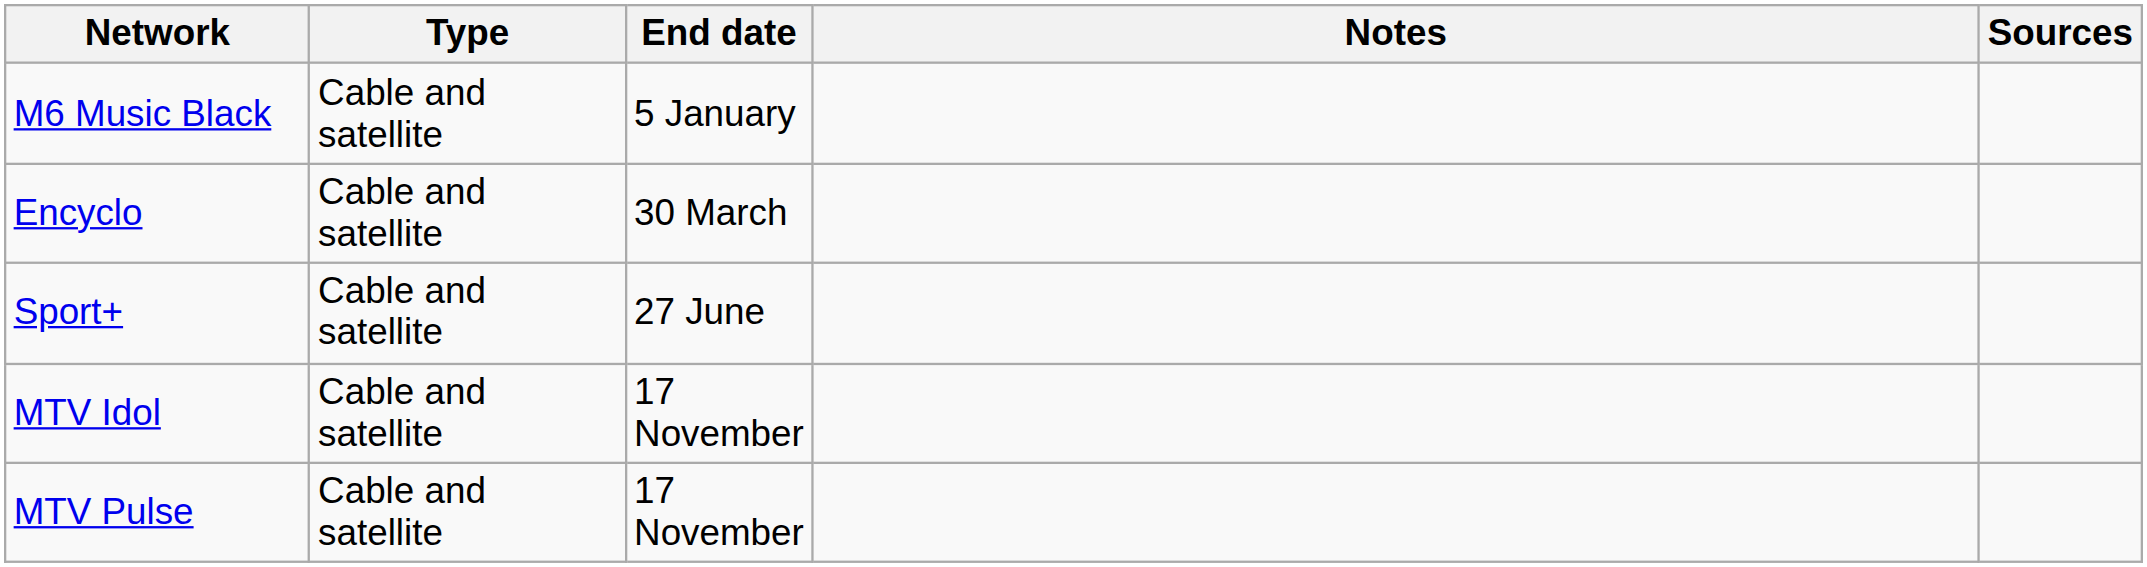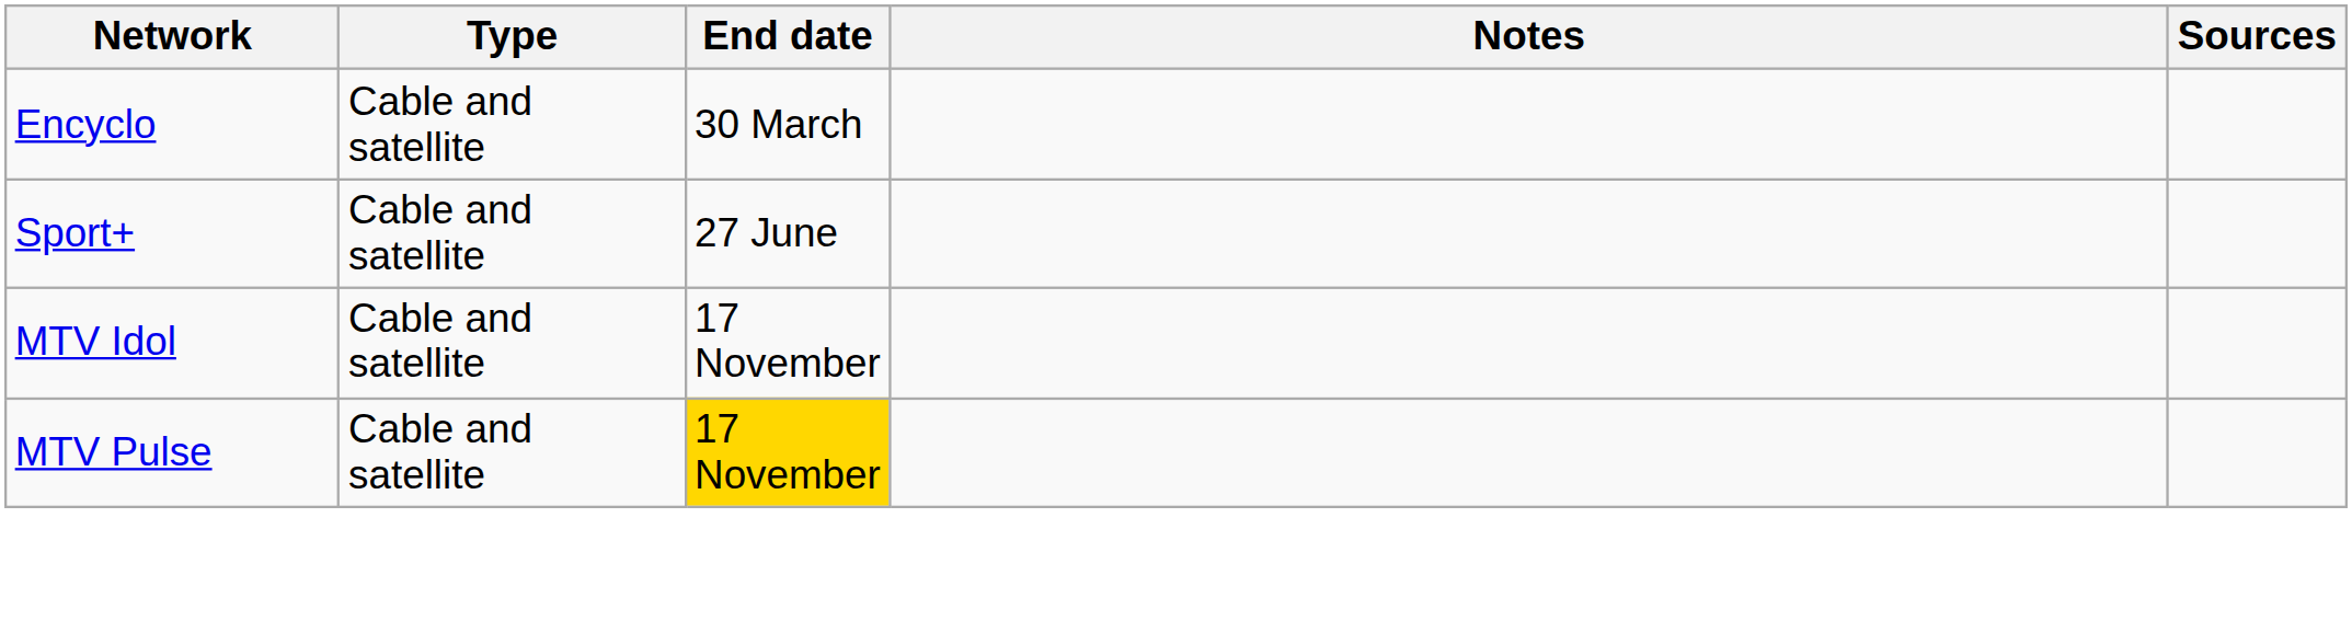 <table class="wikitable">
 <tr>
 <th style="text-align:center; width:125px">Network</th>
 <th style="text-align:center; width:130px">Type</th>
 <th style="text-align:center; width:60px">End date</th>
 <th style="text-align:center; width:500px">Notes</th>
 <th style="text-align:center; width:30px">Sources</th>
-</tr>
-<tr>
-<td><a href='#'>M6 Music Black</a></td>
-<td>Cable and satellite</td>
-<td>5 January</td>
-<td></td>
-<td></td>
 </tr>
 <tr>
 <td><a href='#'>Encyclo</a></td>
 <td>Cable and satellite</td>
 <td>30 March</td>
 <td></td>
 <td></td>
 </tr>
 <tr>
 <td><a href='#'>Sport+</a></td>
 <td>Cable and satellite</td>
 <td>27 June</td>
 <td></td>
 <td></td>
 </tr>
 <tr>
 <td><a href='#'>MTV Idol</a></td>
 <td>Cable and satellite</td>
 <td>17 November</td>
 <td></td>
 <td></td>
 </tr>
 <tr>
 <td><a href='#'>MTV Pulse</a></td>
 <td>Cable and satellite</td>
-<td>17 November</td>
+<td style="background: gold;">17 November</td>
 <td></td>
 <td></td>
 </tr>
 </table>
